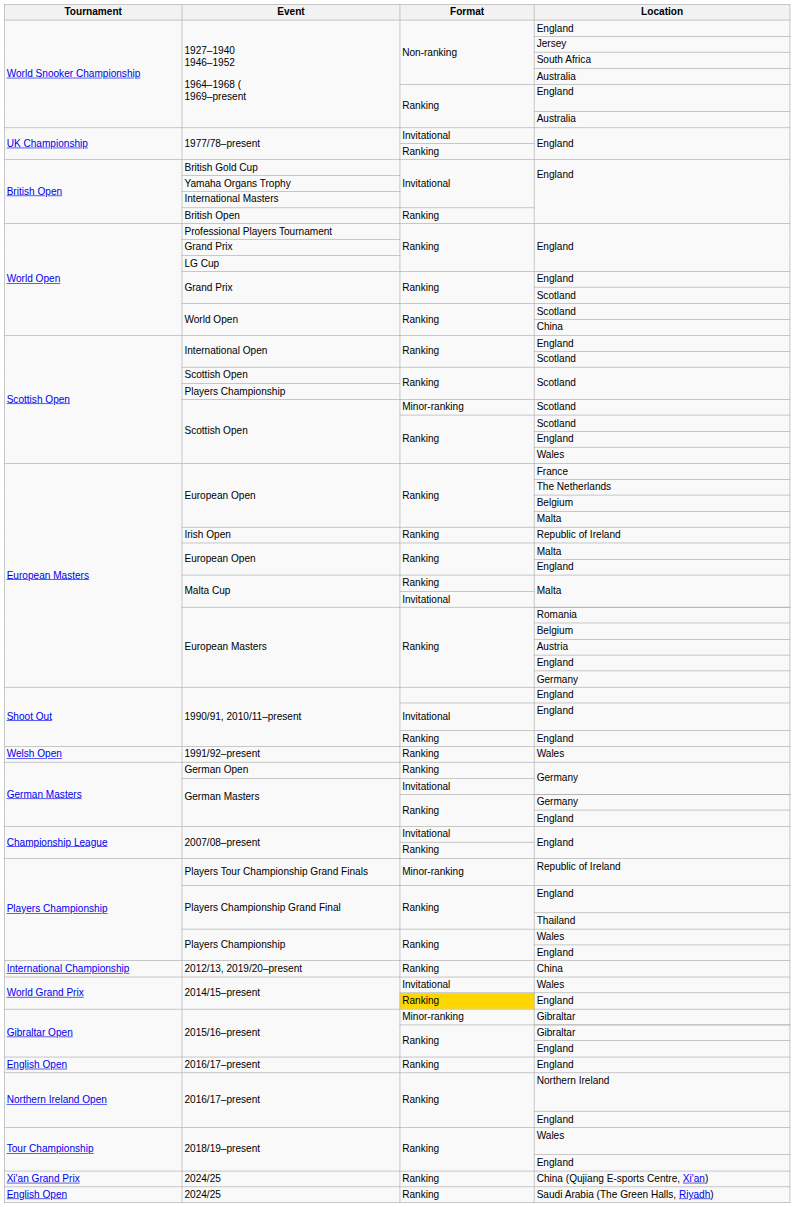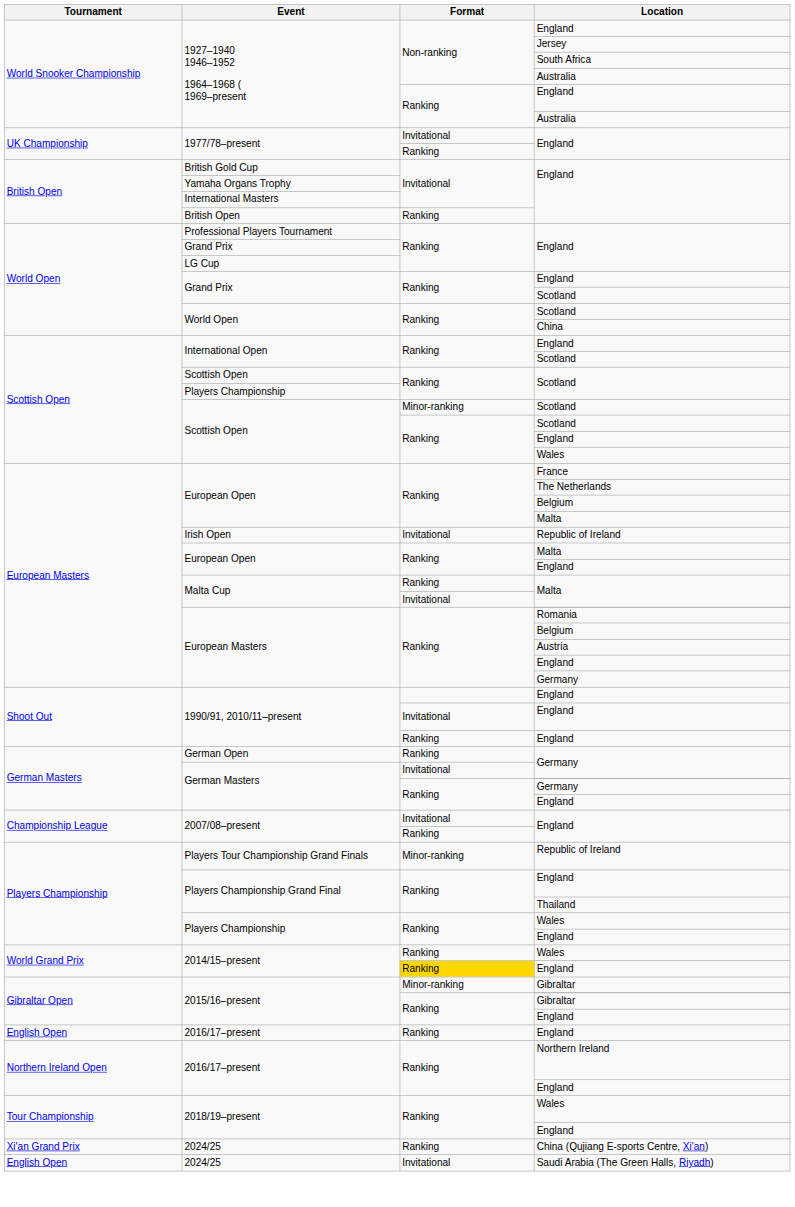 <table class="wikitable">
 <tr>
 <th style="width:20em;">Tournament</th>
 <th style="width:25em;">Event</th>
 <th style="width:15em;">Format</th>
 <th style="width:30em;">Location</th>
 </tr>
 <tr>
 <td rowspan="6"><a href='#'>World Snooker Championship</a></td>
 <td rowspan="6">1927–1940  <br> 1946–1952  <br>  <br> 1964–1968 ( <br> 1969–present </td>
 <td rowspan="4">Non-ranking <br> </td>
 <td>England <br> </td>
 </tr>
 <tr>
 <td>Jersey <br> </td>
 </tr>
 <tr>
 <td>South Africa <br> </td>
 </tr>
 <tr>
 <td>Australia <br> </td>
 </tr>
 <tr>
 <td rowspan="2">Ranking <br> </td>
 <td>England <br>  <br> </td>
 </tr>
 <tr>
 <td>Australia <br> </td>
 </tr>
 <tr>
 <td rowspan="2"><a href='#'>UK Championship</a></td>
 <td rowspan="2">1977/78–present</td>
 <td>Invitational <br> </td>
 <td rowspan="2">England <br> </td>
 </tr>
 <tr>
 <td>Ranking <br> </td>
 </tr>
 <tr>
 <td rowspan="4"><a href='#'>British Open</a></td>
 <td>British Gold Cup <br> </td>
 <td rowspan="3">Invitational</td>
 <td rowspan="4">England <br>  <br>  <br> <br></td>
 </tr>
 <tr>
 <td>Yamaha Organs Trophy <br> </td>
 </tr>
 <tr>
 <td>International Masters <br> </td>
 </tr>
 <tr>
 <td>British Open <br> </td>
 <td>Ranking</td>
 </tr>
 <tr>
 <td rowspan="7"><a href='#'>World Open</a></td>
 <td>Professional Players Tournament <br> </td>
 <td rowspan="3">Ranking</td>
 <td rowspan="3">England <br> </td>
 </tr>
 <tr>
 <td>Grand Prix <br> </td>
 </tr>
 <tr>
 <td>LG Cup <br> </td>
 </tr>
 <tr>
 <td rowspan="2">Grand Prix <br> </td>
 <td rowspan="2">Ranking</td>
 <td>England  <br> </td>
 </tr>
 <tr>
 <td>Scotland <br> </td>
 </tr>
 <tr>
 <td rowspan="2">World Open <br> </td>
 <td rowspan="2">Ranking</td>
 <td>Scotland <br> </td>
 </tr>
 <tr>
 <td>China <br> </td>
 </tr>
 <tr>
 <td rowspan="8"><a href='#'>Scottish Open</a></td>
 <td rowspan="2">International Open <br> </td>
 <td rowspan="2">Ranking</td>
 <td>England <br> </td>
 </tr>
 <tr>
 <td>Scotland <br> </td>
 </tr>
 <tr>
 <td>Scottish Open <br> </td>
 <td rowspan="2">Ranking</td>
 <td rowspan="2">Scotland <br> </td>
 </tr>
 <tr>
 <td>Players Championship <br> </td>
 </tr>
 <tr>
 <td rowspan="4">Scottish Open <br> </td>
 <td>Minor-ranking <br> </td>
 <td>Scotland </td>
 </tr>
 <tr>
 <td rowspan="3">Ranking <br> </td>
 <td>Scotland <br> </td>
 </tr>
 <tr>
 <td>England <br> </td>
 </tr>
 <tr>
 <td>Wales <br> </td>
 </tr>
 <tr>
 <td rowspan="15"><a href='#'>European Masters</a></td>
 <td rowspan="4">European Open <br> </td>
 <td rowspan="4">Ranking</td>
 <td>France <br> </td>
 </tr>
 <tr>
 <td>The Netherlands <br> </td>
 </tr>
 <tr>
 <td>Belgium <br> </td>
 </tr>
 <tr>
 <td>Malta <br> </td>
 </tr>
 <tr>
 <td>Irish Open <br> </td>
-<td>Ranking</td>
+<td>Invitational  <br> </td>
 <td>Republic of Ireland </td>
 </tr>
 <tr>
 <td rowspan="2">European Open <br> </td>
 <td rowspan="2">Ranking</td>
 <td>Malta <br> </td>
 </tr>
 <tr>
 <td>England <br> </td>
 </tr>
 <tr>
 <td rowspan="2">Malta Cup <br> </td>
 <td>Ranking <br> </td>
 <td rowspan="2">Malta </td>
 </tr>
 <tr>
 <td>Invitational <br> </td>
 </tr>
 <tr>
 <td rowspan="6">European Masters <br> </td>
 <td rowspan="6">Ranking</td>
 </tr>
 <tr>
 <td>Romania <br> </td>
 </tr>
 <tr>
 <td>Belgium <br> </td>
 </tr>
 <tr>
 <td>Austria <br> </td>
 </tr>
 <tr>
 <td>England <br> </td>
 </tr>
 <tr>
 <td>Germany <br> </td>
 </tr>
 <tr>
 <td rowspan="3"><a href='#'>Shoot Out</a></td>
 <td rowspan="3">1990/91, 2010/11–present</td>
 <td> <br> </td>
 <td>England </td>
 </tr>
 <tr>
 <td>Invitational  <br> </td>
 <td>England <br>  <br> </td>
 </tr>
 <tr>
 <td>Ranking  <br> </td>
 <td>England <br> </td>
 </tr>
 <tr>
-<td><a href='#'>Welsh Open</a></td>
-<td>1991/92–present</td>
-<td>Ranking</td>
-<td>Wales <br> </td>
-</tr>
-<tr>
 <td rowspan="5"><a href='#'>German Masters</a></td>
 <td>German Open <br> </td>
 <td>Ranking</td>
 <td rowspan="2">Germany <br> </td>
 </tr>
 <tr>
 <td rowspan="4">German Masters <br>  <br> </td>
 <td>Invitational <br> </td>
 </tr>
 <tr>
 <td rowspan="3">Ranking <br> </td>
 </tr>
 <tr>
 <td>Germany <br> </td>
 </tr>
 <tr>
 <td>England <br> </td>
 </tr>
 <tr>
 <td rowspan="2"><a href='#'>Championship League</a></td>
 <td rowspan="2">2007/08–present</td>
 <td>Invitational <br> </td>
 <td rowspan="2">England <br> </td>
 </tr>
 <tr>
 <td>Ranking <br> </td>
 </tr>
 <tr>
 <td rowspan="5"><a href='#'>Players Championship</a></td>
 <td>Players Tour Championship Grand Finals <br> </td>
 <td>Minor-ranking <br> </td>
 <td>Republic of Ireland <br>  <br> </td>
 </tr>
 <tr>
 <td rowspan="2">Players Championship Grand Final <br> </td>
 <td rowspan="2">Ranking</td>
 <td>England <br>  <br> </td>
 </tr>
 <tr>
 <td>Thailand <br> </td>
 </tr>
 <tr>
 <td rowspan="2">Players Championship <br> </td>
 <td rowspan="2">Ranking</td>
 <td>Wales <br> </td>
 </tr>
 <tr>
 <td>England <br> </td>
 </tr>
 <tr>
-<td><a href='#'>International Championship</a></td>
-<td>2012/13, 2019/20–present</td>
-<td>Ranking</td>
-<td>China <br> </td>
-</tr>
-<tr>
 <td rowspan="2"><a href='#'>World Grand Prix</a></td>
 <td rowspan="2">2014/15–present</td>
-<td>Invitational <br> </td>
+<td>Ranking</td>
 <td>Wales <br></td>
 </tr>
 <tr>
 <td style="background: gold;">Ranking <br> </td>
 <td>England <br> </td>
 </tr>
 <tr>
 <td rowspan="4"><a href='#'>Gibraltar Open</a></td>
 <td rowspan="4">2015/16–present</td>
 <td>Minor-ranking <br> </td>
 <td>Gibraltar </td>
 </tr>
 <tr>
 <td rowspan="3">Ranking <br> </td>
 </tr>
 <tr>
 <td>Gibraltar <br> </td>
 </tr>
 <tr>
 <td>England <br> </td>
 </tr>
 <tr>
 <td><a href='#'>English Open</a></td>
 <td>2016/17–present</td>
 <td>Ranking</td>
 <td>England <br> </td>
 </tr>
 <tr>
 <td rowspan="2"><a href='#'>Northern Ireland Open</a></td>
 <td rowspan="2">2016/17–present</td>
 <td rowspan="2">Ranking</td>
 <td>Northern Ireland <br>   <br>   <br>  </td>
 </tr>
 <tr>
 <td>England <br> </td>
 </tr>
 <tr>
 <td rowspan="2"><a href='#'>Tour Championship</a></td>
 <td rowspan="2">2018/19–present</td>
 <td rowspan="2">Ranking</td>
 <td>Wales <br>  <br> </td>
 </tr>
 <tr>
 <td>England <br> </td>
 </tr>
 <tr>
 <td><a href='#'>Xi'an Grand Prix</a></td>
 <td>2024/25</td>
 <td>Ranking</td>
 <td>China (Qujiang E-sports Centre, <a href='#'>Xi'an</a>)</td>
 </tr>
 <tr>
 <td><a href='#'>English Open</a></td>
 <td>2024/25</td>
-<td>Ranking</td>
+<td>Invitational <br> </td>
 <td>Saudi Arabia (The Green Halls, <a href='#'>Riyadh</a>)</td>
 </tr>
 </table>
